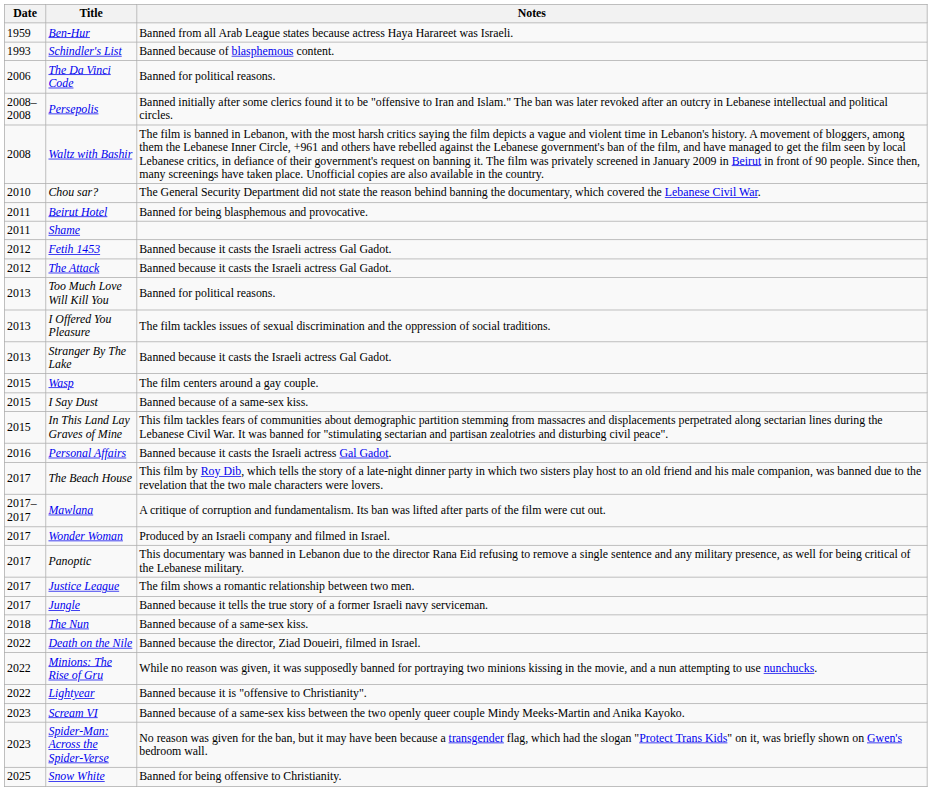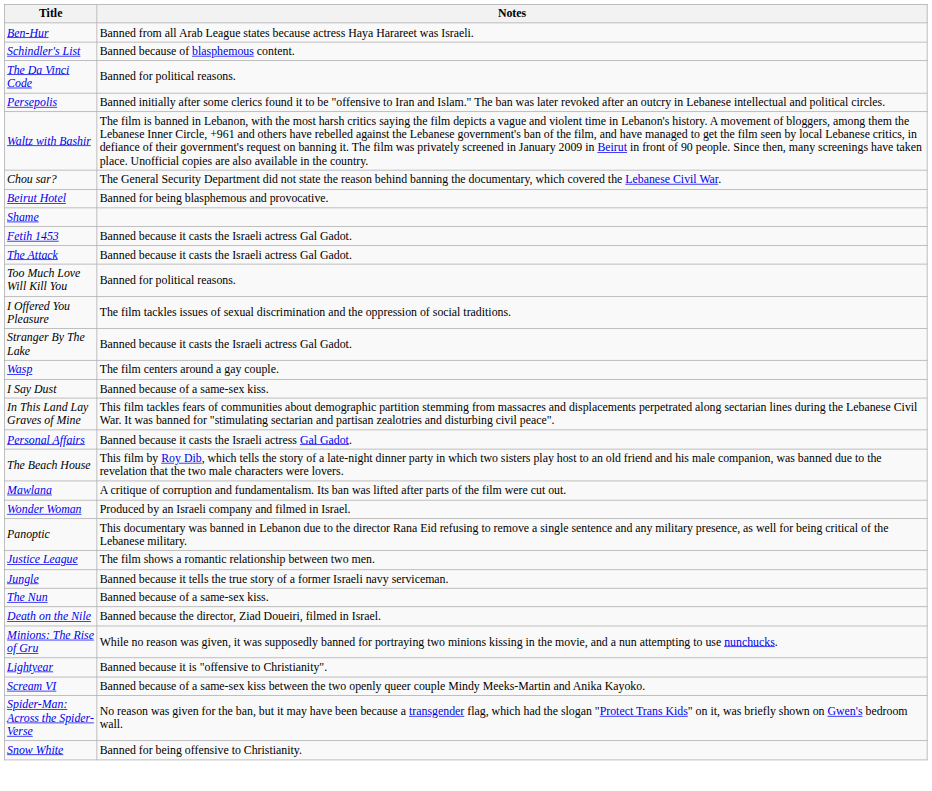 <table class="wikitable sortable">
 <tr>
-<th>Date</th>
 <th>Title</th>
 <th>Notes</th>
 </tr>
 <tr>
-<td>1959</td>
 <td><em><a href='#'>Ben-Hur</a></em></td>
 <td>Banned from all Arab League states because actress Haya Harareet was Israeli.</td>
 </tr>
 <tr>
-<td>1993</td>
 <td><em><a href='#'>Schindler's List</a></em></td>
 <td>Banned because of <a href='#'>blasphemous</a> content.</td>
 </tr>
 <tr>
-<td>2006</td>
 <td><em><a href='#'>The Da Vinci Code</a></em></td>
 <td>Banned for political reasons.</td>
 </tr>
 <tr>
-<td>2008–2008</td>
 <td><em><a href='#'>Persepolis</a></em></td>
 <td>Banned initially after some clerics found it to be "offensive to Iran and Islam." The ban was later revoked after an outcry in Lebanese intellectual and political circles.</td>
 </tr>
 <tr>
-<td>2008</td>
 <td><em><a href='#'>Waltz with Bashir</a></em></td>
 <td>The film is banned in Lebanon, with the most harsh critics saying the film depicts a vague and violent time in Lebanon's history. A movement of bloggers, among them the Lebanese Inner Circle, +961 and others have rebelled against the Lebanese government's ban of the film, and have managed to get the film seen by local Lebanese critics, in defiance of their government's request on banning it. The film was privately screened in January 2009 in <a href='#'>Beirut</a> in front of 90 people. Since then, many screenings have taken place. Unofficial copies are also available in the country.</td>
 </tr>
 <tr>
-<td>2010</td>
 <td><em>Chou sar?</em></td>
 <td>The General Security Department did not state the reason behind banning the documentary, which covered the <a href='#'>Lebanese Civil War</a>.</td>
 </tr>
 <tr>
-<td>2011</td>
 <td><em><a href='#'>Beirut Hotel</a></em></td>
 <td>Banned for being blasphemous and provocative.</td>
 </tr>
 <tr>
-<td>2011</td>
 <td><a href='#'><em>Shame</em></a></td>
 <td></td>
 </tr>
 <tr>
-<td>2012</td>
 <td><em><a href='#'>Fetih 1453</a></em></td>
 <td>Banned because it casts the Israeli actress Gal Gadot.</td>
 </tr>
 <tr>
-<td>2012</td>
 <td><a href='#'><em>The Attack</em></a></td>
 <td>Banned because it casts the Israeli actress Gal Gadot.</td>
 </tr>
 <tr>
-<td>2013</td>
 <td><em>Too Much Love Will Kill You</em></td>
 <td>Banned for political reasons.</td>
 </tr>
 <tr>
-<td>2013</td>
 <td><em>I Offered You Pleasure</em></td>
 <td>The film tackles issues of sexual discrimination and the oppression of social traditions.</td>
 </tr>
 <tr>
-<td>2013</td>
 <td><em>Stranger By The Lake</em></td>
 <td>Banned because it casts the Israeli actress Gal Gadot.</td>
 </tr>
 <tr>
-<td>2015</td>
 <td><em><a href='#'>Wasp</a></em></td>
 <td>The film centers around a gay couple.</td>
 </tr>
 <tr>
-<td>2015</td>
 <td><em>I Say Dust</em></td>
 <td>Banned because of a same-sex kiss.</td>
 </tr>
 <tr>
-<td>2015</td>
 <td><em>In This Land Lay Graves of Mine</em></td>
 <td>This film tackles fears of communities about demographic partition stemming from massacres and displacements perpetrated along sectarian lines during the Lebanese Civil War. It was banned for "stimulating sectarian and partisan zealotries and disturbing civil peace".</td>
 </tr>
 <tr>
-<td>2016</td>
 <td><em><a href='#'>Personal Affairs</a></em></td>
 <td>Banned because it casts the Israeli actress <a href='#'>Gal Gadot</a>.</td>
 </tr>
 <tr>
-<td>2017</td>
 <td><em>The Beach House</em></td>
 <td>This film by <a href='#'>Roy Dib</a>, which tells the story of a late-night dinner party in which two sisters play host to an old friend and his male companion, was banned due to the revelation that the two male characters were lovers.</td>
 </tr>
 <tr>
-<td>2017–2017</td>
 <td><a href='#'><em>Mawlana</em></a></td>
 <td>A critique of corruption and fundamentalism. Its ban was lifted after parts of the film were cut out.</td>
 </tr>
 <tr>
-<td>2017</td>
 <td><a href='#'><em>Wonder Woman</em></a></td>
 <td>Produced by an Israeli company and filmed in Israel.</td>
 </tr>
 <tr>
-<td>2017</td>
 <td><em>Panoptic</em></td>
 <td>This documentary was banned in Lebanon due to the director Rana Eid refusing to remove a single sentence and any military presence, as well for being critical of the Lebanese military.</td>
 </tr>
 <tr>
-<td>2017</td>
 <td><em><a href='#'>Justice League</a></em></td>
 <td>The film shows a romantic relationship between two men.</td>
 </tr>
 <tr>
-<td>2017</td>
 <td><em><a href='#'>Jungle</a></em></td>
 <td>Banned because it tells the true story of a former Israeli navy serviceman.</td>
 </tr>
 <tr>
-<td>2018</td>
 <td><a href='#'><em>The Nun</em></a></td>
 <td>Banned because of a same-sex kiss.</td>
 </tr>
 <tr>
-<td>2022</td>
 <td><em><a href='#'>Death on the Nile</a></em></td>
 <td>Banned because the director, Ziad Doueiri, filmed in Israel.</td>
 </tr>
 <tr>
-<td>2022</td>
 <td><em><a href='#'>Minions: The Rise of Gru</a></em></td>
 <td>While no reason was given, it was supposedly banned for portraying two minions kissing in the movie, and a nun attempting to use <a href='#'>nunchucks</a>.</td>
 </tr>
 <tr>
-<td>2022</td>
 <td><a href='#'><em>Lightyear</em></a></td>
 <td>Banned because it is "offensive to Christianity". </td>
 </tr>
 <tr>
-<td>2023</td>
 <td><em><a href='#'>Scream VI</a></em></td>
 <td>Banned because of a same-sex kiss between the two openly queer couple Mindy Meeks-Martin and Anika Kayoko.</td>
 </tr>
 <tr>
-<td>2023</td>
 <td><em><a href='#'>Spider-Man: Across the Spider-Verse</a></em></td>
 <td>No reason was given for the ban, but it may have been because a <a href='#'>transgender</a> flag, which had the slogan "<a href='#'>Protect Trans Kids</a>" on it, was briefly shown on <a href='#'>Gwen's</a> bedroom wall. </td>
 </tr>
 <tr>
-<td>2025</td>
 <td><em><a href='#'>Snow White</a></em></td>
 <td>Banned for being offensive to Christianity.</td>
 </tr>
 </table>
